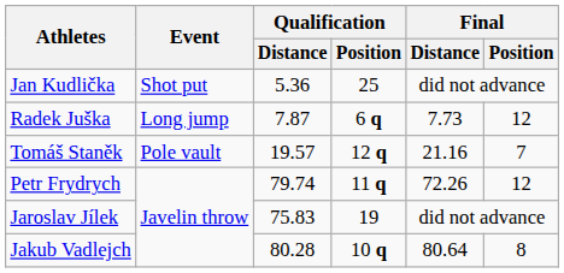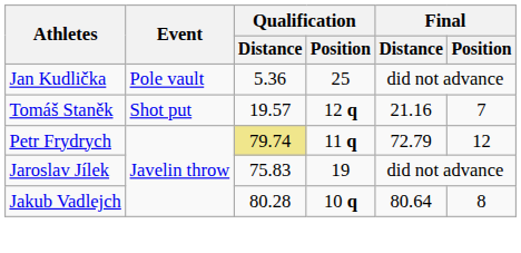 <table class=wikitable style="font-size:90%">
 <tr>
 <th rowspan="2">Athletes</th>
 <th rowspan="2">Event</th>
 <th colspan="2">Qualification</th>
 <th colspan="2">Final</th>
 </tr>
 <tr style="font-size:95%">
 <th>Distance</th>
 <th>Position</th>
 <th>Distance</th>
 <th>Position</th>
 </tr>
 <tr>
 <td><a href='#'>Jan Kudlička</a></td>
-<td><a href='#'>Shot put</a></td>
+<td><a href='#'>Pole vault</a></td>
 <td align=center>5.36</td>
 <td align=center>25</td>
 <td align=center colspan=2>did not advance</td>
 </tr>
 <tr>
-<td><a href='#'>Radek Juška</a></td>
-<td><a href='#'>Long jump</a></td>
-<td align=center>7.87</td>
-<td align=center>6 <strong>q</strong></td>
-<td align=center>7.73</td>
-<td align=center>12</td>
-</tr>
-<tr>
 <td><a href='#'>Tomáš Staněk</a></td>
-<td><a href='#'>Pole vault</a></td>
+<td><a href='#'>Shot put</a></td>
 <td align=center>19.57</td>
 <td align=center>12 <strong>q</strong></td>
 <td align=center>21.16</td>
 <td align=center>7</td>
 </tr>
 <tr>
 <td><a href='#'>Petr Frydrych</a></td>
 <td rowspan=3><a href='#'>Javelin throw</a></td>
-<td align=center>79.74</td>
+<td align=center style="background: khaki;">79.74</td>
 <td align=center>11 <strong>q</strong></td>
-<td align=center>72.26</td>
+<td align=center>72.79</td>
 <td align=center>12</td>
 </tr>
 <tr>
 <td><a href='#'>Jaroslav Jílek</a></td>
 <td align=center>75.83</td>
 <td align=center>19</td>
 <td align=center colspan=2>did not advance</td>
 </tr>
 <tr>
 <td><a href='#'>Jakub Vadlejch</a></td>
 <td align=center>80.28</td>
 <td align=center>10 <strong>q</strong></td>
 <td align=center>80.64</td>
 <td align=center>8</td>
 </tr>
 </table>
